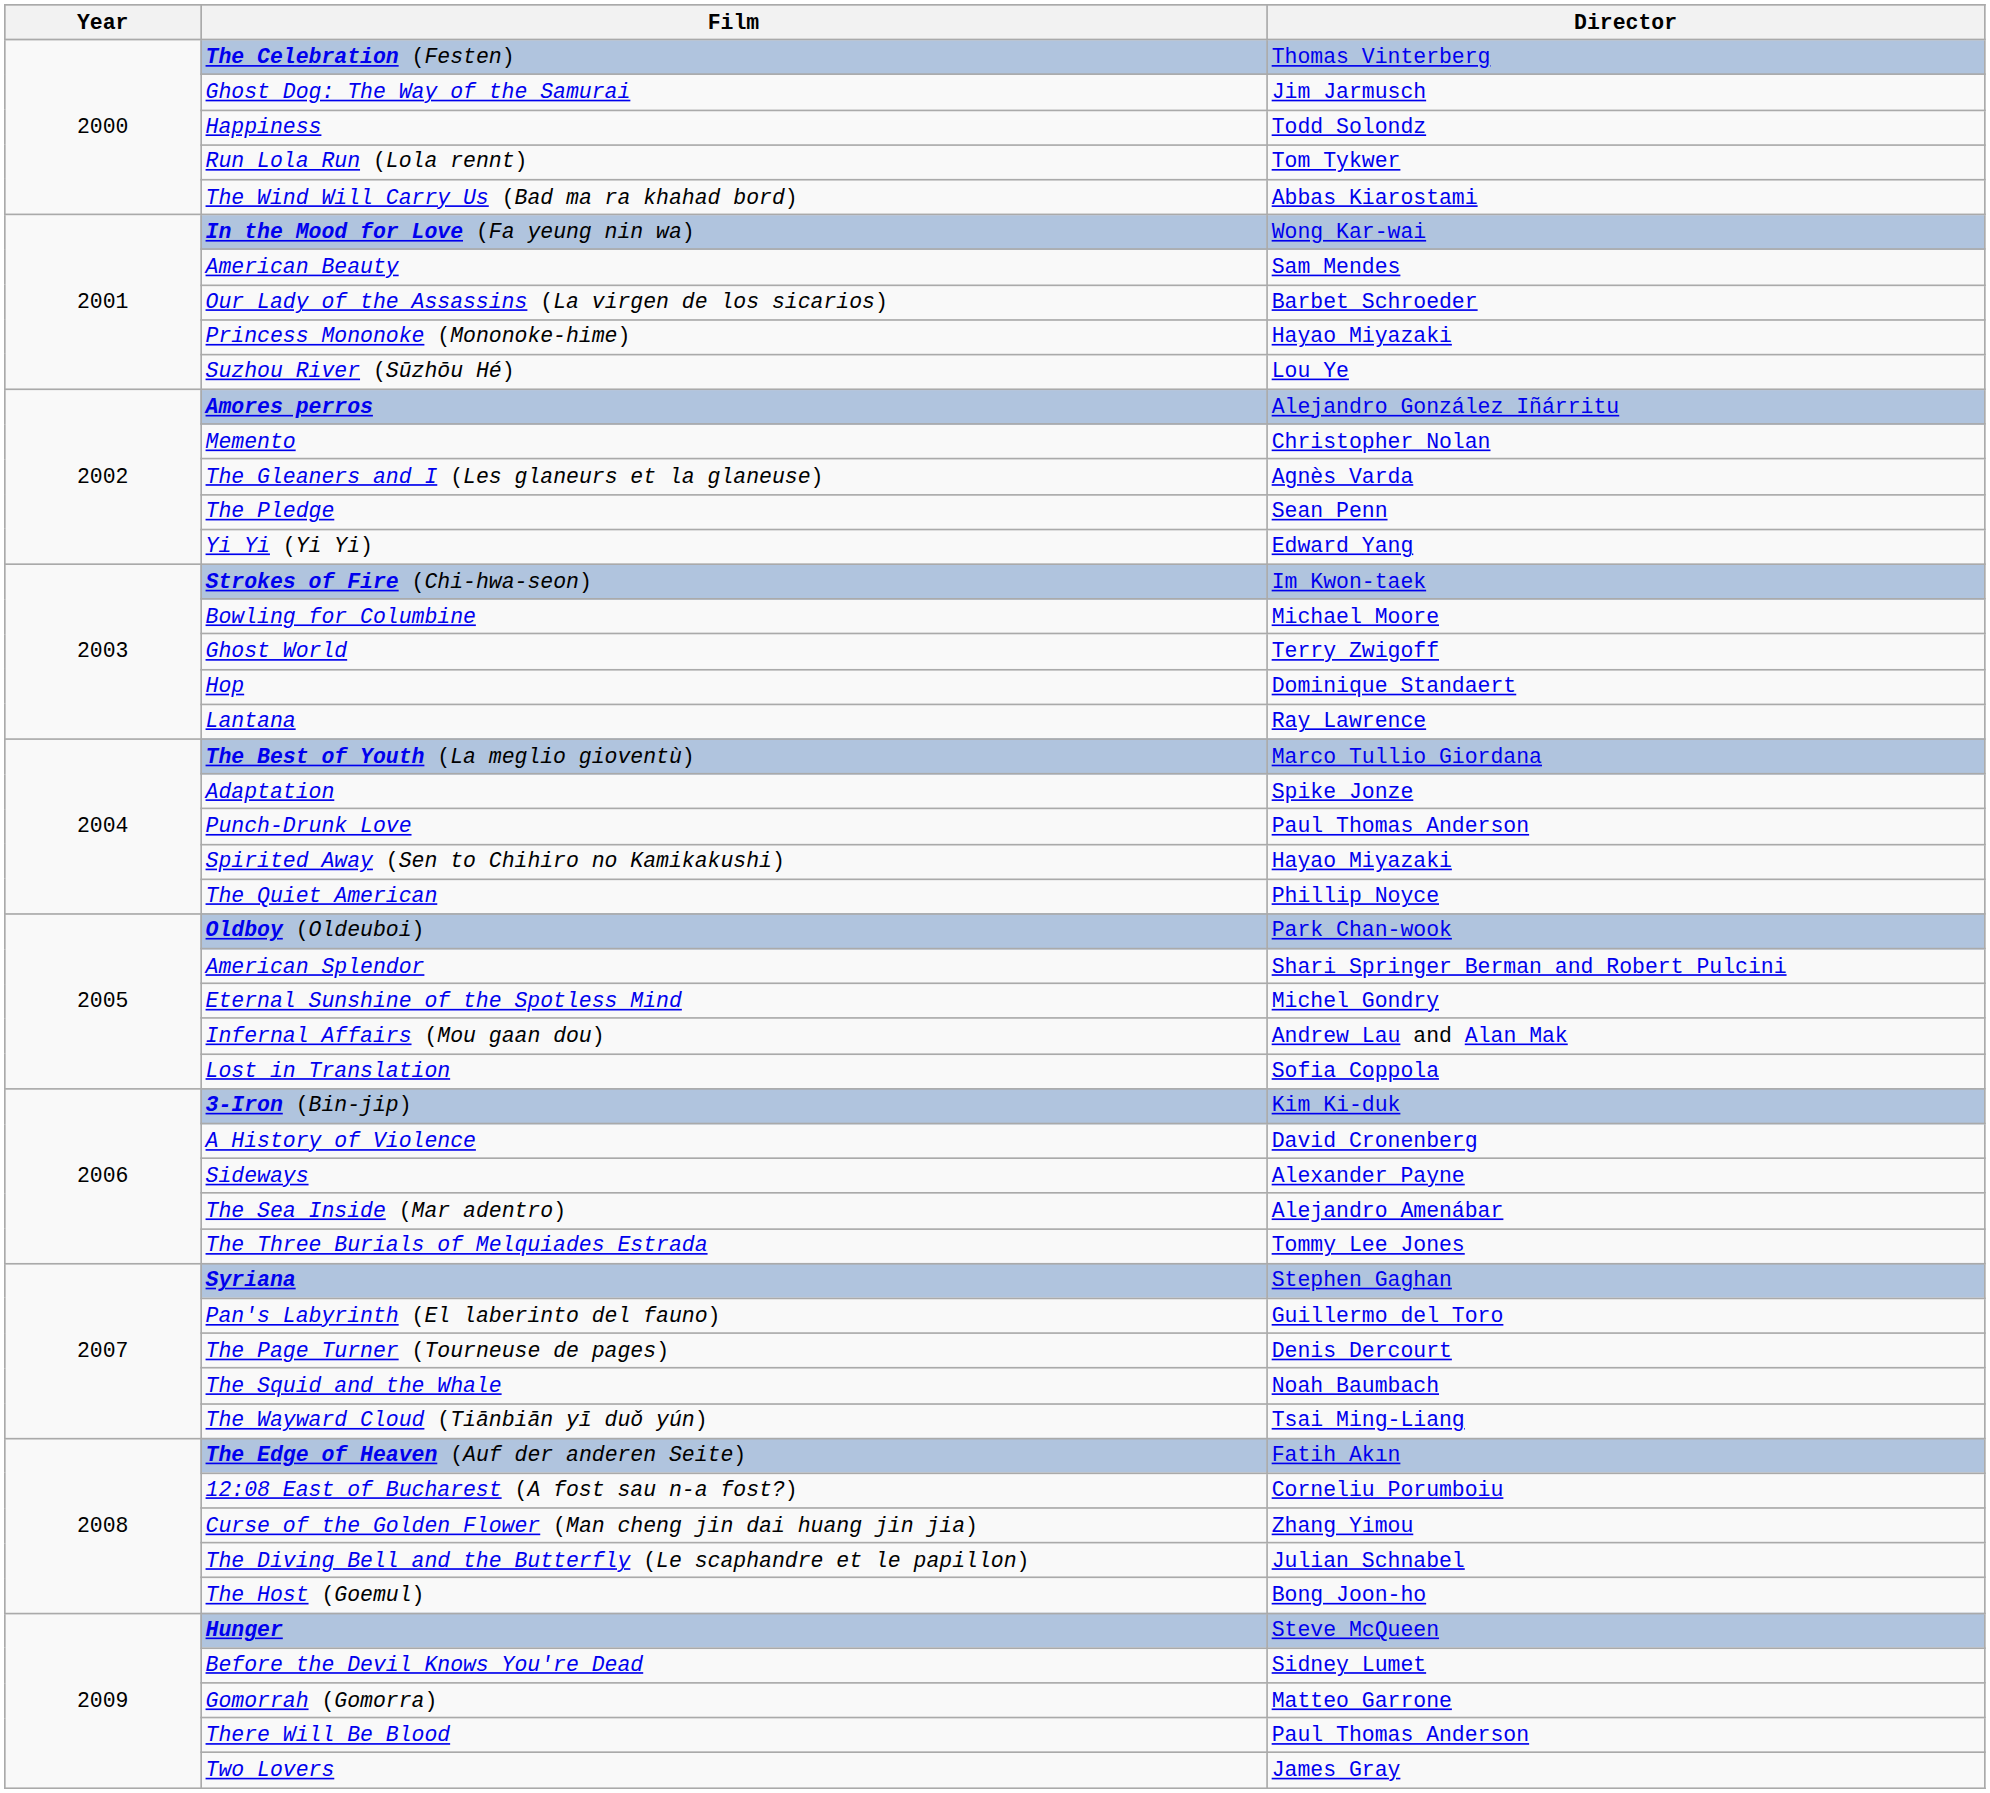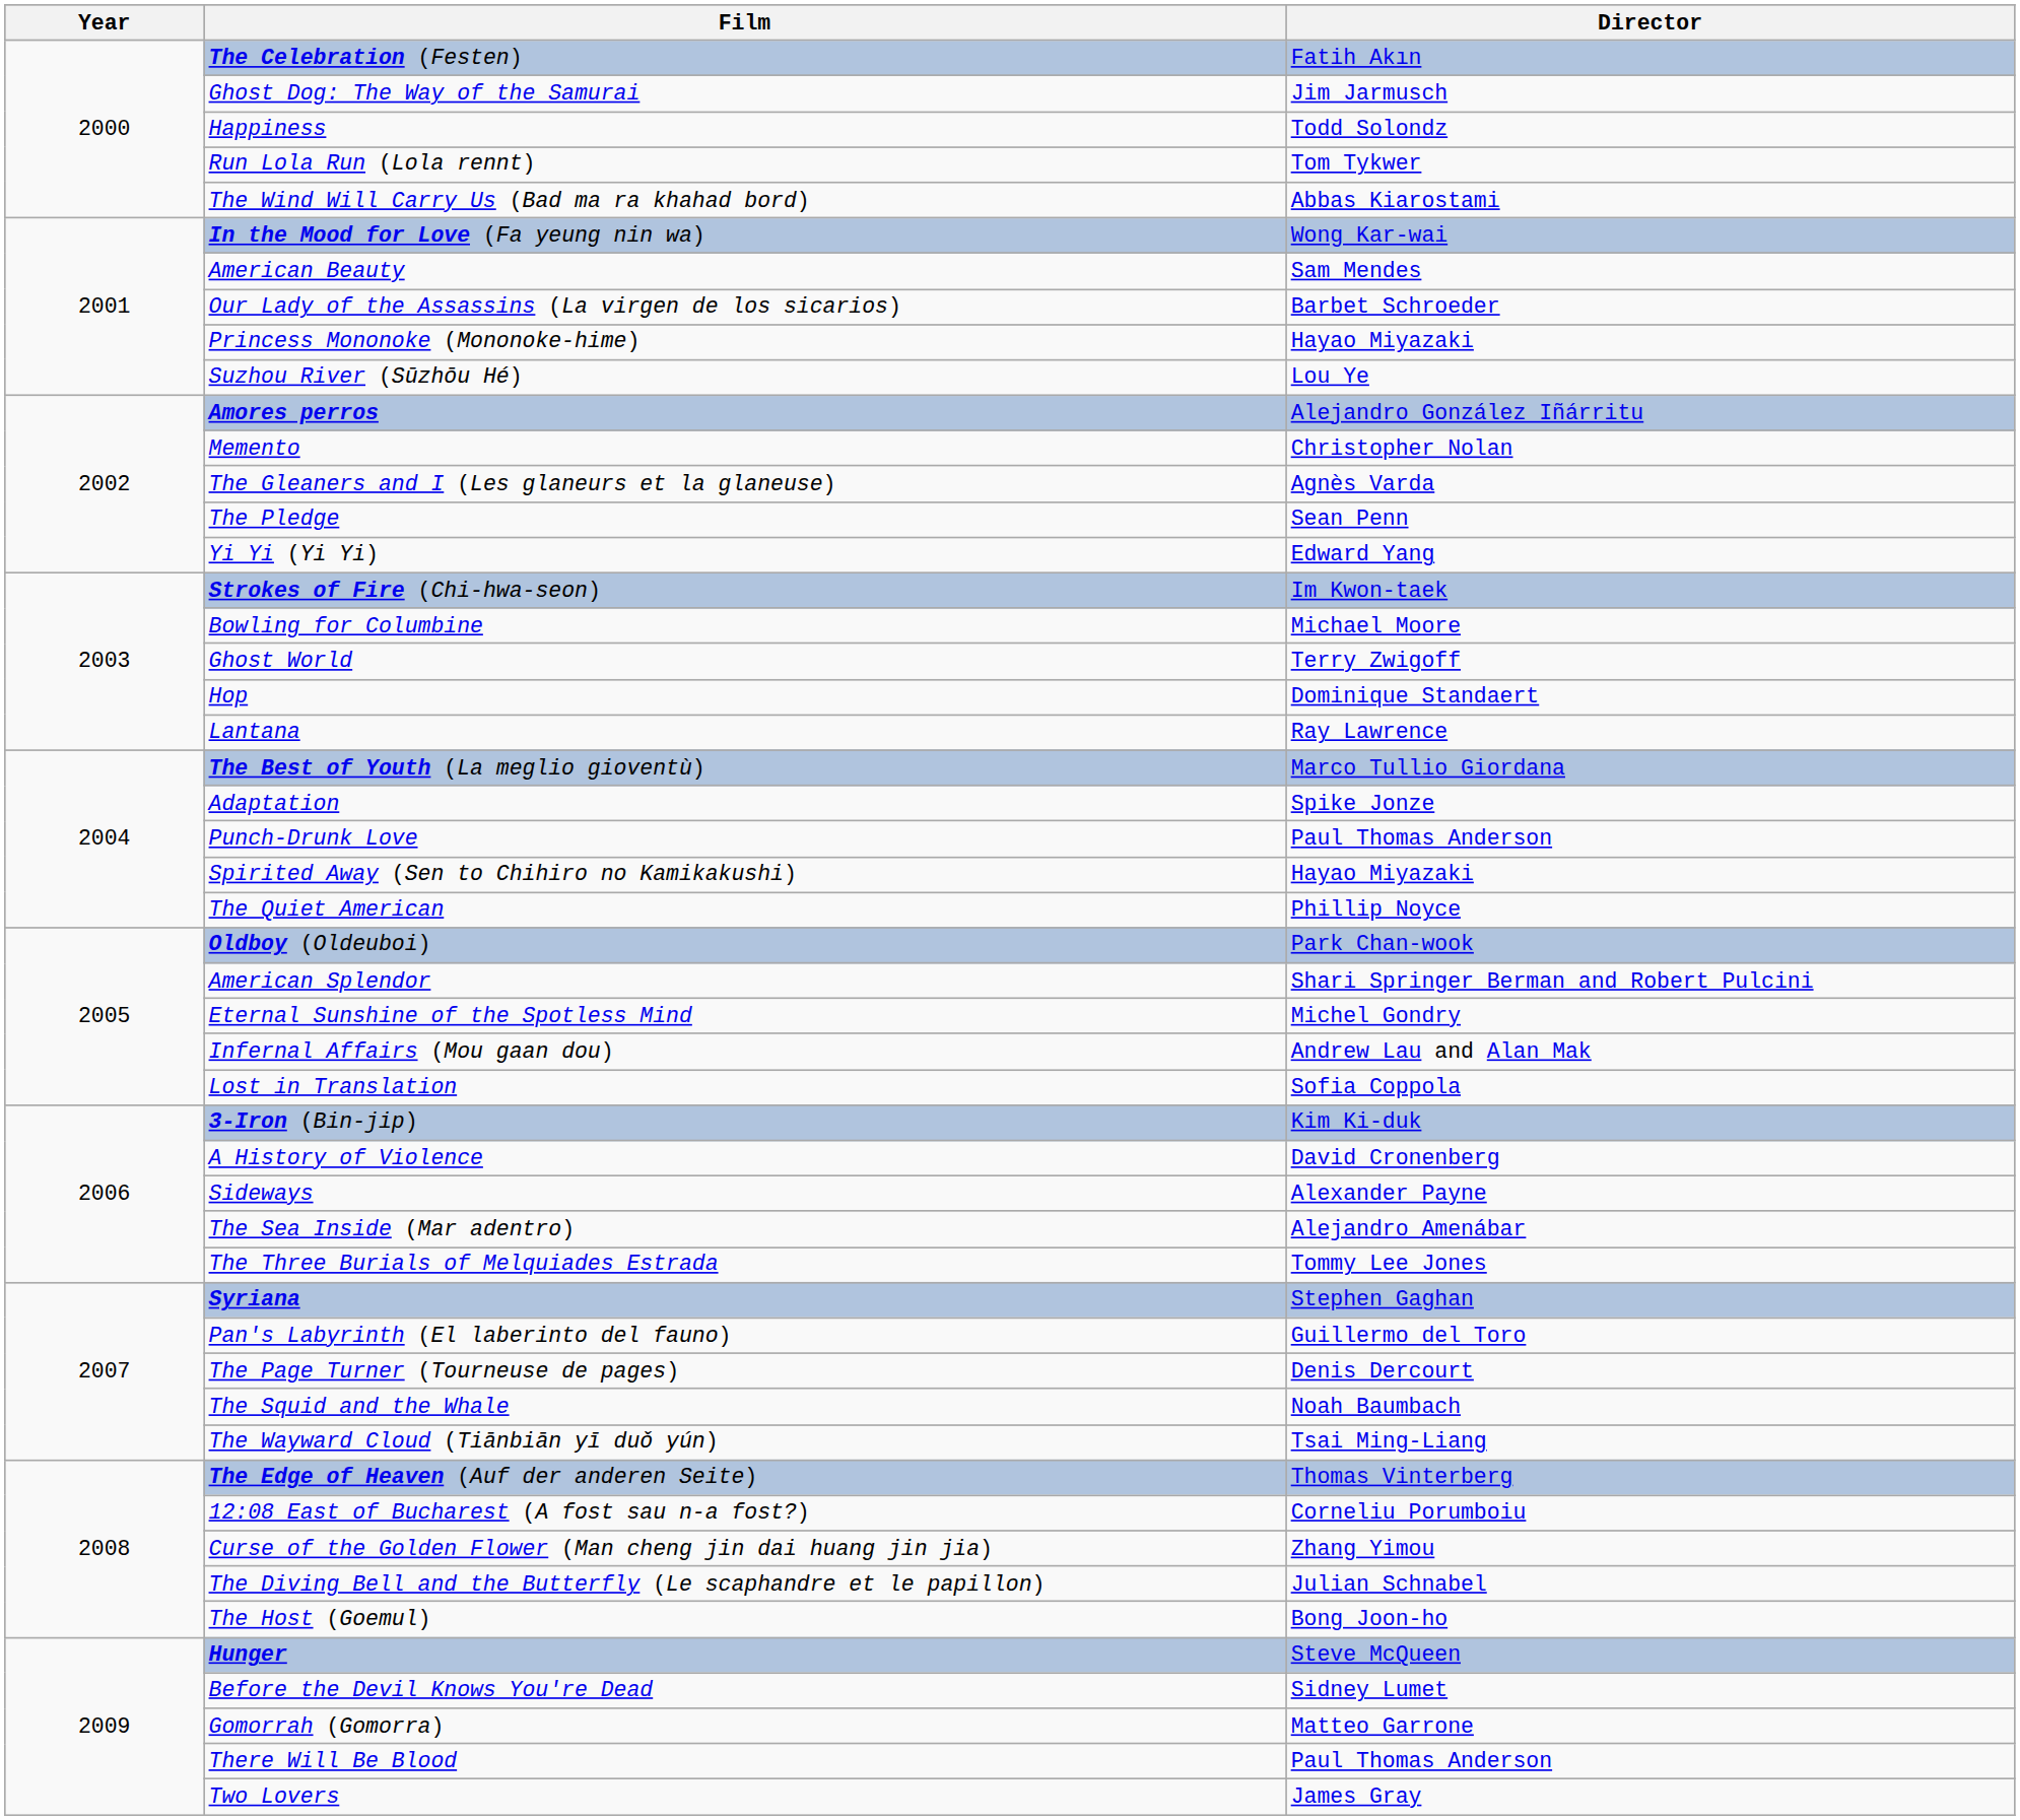 <table class="wikitable" width="95%" cellpadding="5">
 <tr bgcolor="#CCCCCC">
 <th width="50">Year</th>
 <th width="300">Film</th>
 <th width="200">Director</th>
 </tr>
 <tr>
 <td rowspan="5" style="text-align:center;">2000<br></td>
 <td style="background:#B0C4DE;"><strong><em><a href='#'>The Celebration</a></em></strong> (<em>Festen</em>)</td>
-<td style="background:#B0C4DE;"><a href='#'>Thomas Vinterberg</a></td>
+<td style="background:#B0C4DE;"><a href='#'>Fatih Akın</a></td>
 </tr>
 <tr>
 <td><em><a href='#'>Ghost Dog: The Way of the Samurai</a></em></td>
 <td><a href='#'>Jim Jarmusch</a></td>
 </tr>
 <tr>
 <td><em><a href='#'>Happiness</a></em></td>
 <td><a href='#'>Todd Solondz</a></td>
 </tr>
 <tr>
 <td><em><a href='#'>Run Lola Run</a></em> (<em>Lola rennt</em>)</td>
 <td><a href='#'>Tom Tykwer</a></td>
 </tr>
 <tr>
 <td><em><a href='#'>The Wind Will Carry Us</a></em> (<em>Bad ma ra khahad bord</em>)</td>
 <td><a href='#'>Abbas Kiarostami</a></td>
 </tr>
 <tr>
 <td rowspan="5" style="text-align:center;">2001<br></td>
 <td style="background:#B0C4DE;"><strong><em><a href='#'>In the Mood for Love</a></em></strong> (<em>Fa yeung nin wa</em>)</td>
 <td style="background:#B0C4DE;"><a href='#'>Wong Kar-wai</a></td>
 </tr>
 <tr>
 <td><em><a href='#'>American Beauty</a></em></td>
 <td><a href='#'>Sam Mendes</a></td>
 </tr>
 <tr>
 <td><em><a href='#'>Our Lady of the Assassins</a></em> (<em>La virgen de los sicarios</em>)</td>
 <td><a href='#'>Barbet Schroeder</a></td>
 </tr>
 <tr>
 <td><em><a href='#'>Princess Mononoke</a></em> (<em>Mononoke-hime</em>)</td>
 <td><a href='#'>Hayao Miyazaki</a></td>
 </tr>
 <tr>
 <td><em><a href='#'>Suzhou River</a></em> (<em>Sūzhōu Hé</em>)</td>
 <td><a href='#'>Lou Ye</a></td>
 </tr>
 <tr>
 <td rowspan="5" style="text-align:center;">2002<br></td>
 <td style="background:#B0C4DE;"><strong><em><a href='#'>Amores perros</a></em></strong></td>
 <td style="background:#B0C4DE;"><a href='#'>Alejandro González Iñárritu</a></td>
 </tr>
 <tr>
 <td><em><a href='#'>Memento</a></em></td>
 <td><a href='#'>Christopher Nolan</a></td>
 </tr>
 <tr>
 <td><em><a href='#'>The Gleaners and I</a></em> (<em>Les glaneurs et la glaneuse</em>)</td>
 <td><a href='#'>Agnès Varda</a></td>
 </tr>
 <tr>
 <td><em><a href='#'>The Pledge</a></em></td>
 <td><a href='#'>Sean Penn</a></td>
 </tr>
 <tr>
 <td><em><a href='#'>Yi Yi</a></em> (<em>Yi Yi</em>)</td>
 <td><a href='#'>Edward Yang</a></td>
 </tr>
 <tr>
 <td rowspan="5" style="text-align:center;">2003<br></td>
 <td style="background:#B0C4DE;"><strong><em><a href='#'>Strokes of Fire</a></em></strong> (<em>Chi-hwa-seon</em>)</td>
 <td style="background:#B0C4DE;"><a href='#'>Im Kwon-taek</a></td>
 </tr>
 <tr>
 <td><em><a href='#'>Bowling for Columbine</a></em></td>
 <td><a href='#'>Michael Moore</a></td>
 </tr>
 <tr>
 <td><em><a href='#'>Ghost World</a></em></td>
 <td><a href='#'>Terry Zwigoff</a></td>
 </tr>
 <tr>
 <td><em><a href='#'>Hop</a></em></td>
 <td><a href='#'>Dominique Standaert</a></td>
 </tr>
 <tr>
 <td><em><a href='#'>Lantana</a></em></td>
 <td><a href='#'>Ray Lawrence</a></td>
 </tr>
 <tr>
 <td rowspan="5" style="text-align:center;">2004<br></td>
 <td style="background:#B0C4DE;"><strong><em><a href='#'>The Best of Youth</a></em></strong> (<em>La meglio gioventù</em>)</td>
 <td style="background:#B0C4DE;"><a href='#'>Marco Tullio Giordana</a></td>
 </tr>
 <tr>
 <td><em><a href='#'>Adaptation</a></em></td>
 <td><a href='#'>Spike Jonze</a></td>
 </tr>
 <tr>
 <td><em><a href='#'>Punch-Drunk Love</a></em></td>
 <td><a href='#'>Paul Thomas Anderson</a></td>
 </tr>
 <tr>
 <td><em><a href='#'>Spirited Away</a></em> (<em>Sen to Chihiro no Kamikakushi</em>)</td>
 <td><a href='#'>Hayao Miyazaki</a></td>
 </tr>
 <tr>
 <td><em><a href='#'>The Quiet American</a></em></td>
 <td><a href='#'>Phillip Noyce</a></td>
 </tr>
 <tr>
 <td rowspan="5" style="text-align:center;">2005<br></td>
 <td style="background:#B0C4DE;"><strong><em><a href='#'>Oldboy</a></em></strong> (<em>Oldeuboi</em>)</td>
 <td style="background:#B0C4DE;"><a href='#'>Park Chan-wook</a></td>
 </tr>
 <tr>
 <td><em><a href='#'>American Splendor</a></em></td>
 <td><a href='#'>Shari Springer Berman and Robert Pulcini</a></td>
 </tr>
 <tr>
 <td><em><a href='#'>Eternal Sunshine of the Spotless Mind</a></em></td>
 <td><a href='#'>Michel Gondry</a></td>
 </tr>
 <tr>
 <td><em><a href='#'>Infernal Affairs</a></em> (<em>Mou gaan dou</em>)</td>
 <td><a href='#'>Andrew Lau</a> and <a href='#'>Alan Mak</a></td>
 </tr>
 <tr>
 <td><em><a href='#'>Lost in Translation</a></em></td>
 <td><a href='#'>Sofia Coppola</a></td>
 </tr>
 <tr>
 <td rowspan="5" style="text-align:center;">2006<br></td>
 <td style="background:#B0C4DE;"><strong><em><a href='#'>3-Iron</a></em></strong> (<em>Bin-jip</em>)</td>
 <td style="background:#B0C4DE;"><a href='#'>Kim Ki-duk</a></td>
 </tr>
 <tr>
 <td><em><a href='#'>A History of Violence</a></em></td>
 <td><a href='#'>David Cronenberg</a></td>
 </tr>
 <tr>
 <td><em><a href='#'>Sideways</a></em></td>
 <td><a href='#'>Alexander Payne</a></td>
 </tr>
 <tr>
 <td><em><a href='#'>The Sea Inside</a></em> (<em>Mar adentro</em>)</td>
 <td><a href='#'>Alejandro Amenábar</a></td>
 </tr>
 <tr>
 <td><em><a href='#'>The Three Burials of Melquiades Estrada</a></em></td>
 <td><a href='#'>Tommy Lee Jones</a></td>
 </tr>
 <tr>
 <td rowspan="5" style="text-align:center;">2007<br></td>
 <td style="background:#B0C4DE;"><strong><em><a href='#'>Syriana</a></em></strong></td>
 <td style="background:#B0C4DE;"><a href='#'>Stephen Gaghan</a></td>
 </tr>
 <tr>
 <td><em><a href='#'>Pan's Labyrinth</a></em> (<em>El laberinto del fauno</em>)</td>
 <td><a href='#'>Guillermo del Toro</a></td>
 </tr>
 <tr>
 <td><em><a href='#'>The Page Turner</a></em> (<em>Tourneuse de pages</em>)</td>
 <td><a href='#'>Denis Dercourt</a></td>
 </tr>
 <tr>
 <td><em><a href='#'>The Squid and the Whale</a></em></td>
 <td><a href='#'>Noah Baumbach</a></td>
 </tr>
 <tr>
 <td><em><a href='#'>The Wayward Cloud</a></em> (<em>Tiānbiān yī duǒ yún</em>)</td>
 <td><a href='#'>Tsai Ming-Liang</a></td>
 </tr>
 <tr>
 <td rowspan="5" style="text-align:center;">2008<br></td>
 <td style="background:#B0C4DE;"><strong><em><a href='#'>The Edge of Heaven</a></em></strong> (<em>Auf der anderen Seite</em>)</td>
-<td style="background:#B0C4DE;"><a href='#'>Fatih Akın</a></td>
+<td style="background:#B0C4DE;"><a href='#'>Thomas Vinterberg</a></td>
 </tr>
 <tr>
 <td><em><a href='#'>12:08 East of Bucharest</a></em> (<em>A fost sau n-a fost?</em>)</td>
 <td><a href='#'>Corneliu Porumboiu</a></td>
 </tr>
 <tr>
 <td><em><a href='#'>Curse of the Golden Flower</a></em> (<em>Man cheng jin dai huang jin jia</em>)</td>
 <td><a href='#'>Zhang Yimou</a></td>
 </tr>
 <tr>
 <td><em><a href='#'>The Diving Bell and the Butterfly</a></em> (<em>Le scaphandre et le papillon</em>)</td>
 <td><a href='#'>Julian Schnabel</a></td>
 </tr>
 <tr>
 <td><em><a href='#'>The Host</a></em> (<em>Goemul</em>)</td>
 <td><a href='#'>Bong Joon-ho</a></td>
 </tr>
 <tr>
 <td rowspan="5" style="text-align:center;">2009<br></td>
 <td style="background:#B0C4DE;"><strong><em><a href='#'>Hunger</a></em></strong></td>
 <td style="background:#B0C4DE;"><a href='#'>Steve McQueen</a></td>
 </tr>
 <tr>
 <td><em><a href='#'>Before the Devil Knows You're Dead</a></em></td>
 <td><a href='#'>Sidney Lumet</a></td>
 </tr>
 <tr>
 <td><em><a href='#'>Gomorrah</a></em> (<em>Gomorra</em>)</td>
 <td><a href='#'>Matteo Garrone</a></td>
 </tr>
 <tr>
 <td><em><a href='#'>There Will Be Blood</a></em></td>
 <td><a href='#'>Paul Thomas Anderson</a></td>
 </tr>
 <tr>
 <td><em><a href='#'>Two Lovers</a></em></td>
 <td><a href='#'>James Gray</a></td>
 </tr>
 <tr>
 </tr>
 </table>
